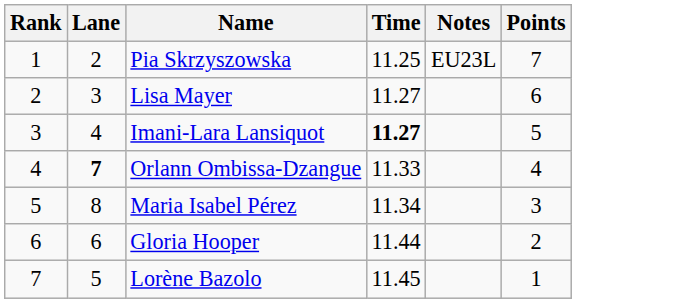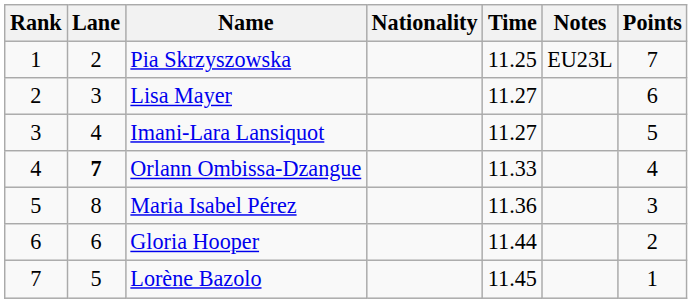 <table class="wikitable sortable" style="text-align:center; font-size:95%">
 <tr>
 <th>Rank</th>
 <th>Lane</th>
 <th>Name</th>
+<th>Nationality</th>
 <th>Time</th>
 <th>Notes</th>
 <th>Points</th>
 </tr>
 <tr>
 <td>1</td>
 <td>2</td>
 <td align=left><a href='#'>Pia Skrzyszowska</a></td>
+<td align=left></td>
 <td>11.25</td>
 <td>EU23L</td>
 <td>7</td>
 </tr>
 <tr>
 <td>2</td>
 <td>3</td>
 <td align=left><a href='#'>Lisa Mayer</a></td>
+<td align=left></td>
 <td>11.27</td>
 <td></td>
 <td>6</td>
 </tr>
 <tr>
 <td>3</td>
 <td>4</td>
 <td align=left><a href='#'>Imani-Lara Lansiquot</a></td>
-<td><strong>11.27</strong></td>
+<td align=left></td>
+<td>11.27</td>
 <td></td>
 <td>5</td>
 </tr>
 <tr>
 <td>4</td>
 <td><strong>7</strong></td>
 <td align=left><a href='#'>Orlann Ombissa-Dzangue</a></td>
+<td align=left></td>
 <td>11.33</td>
 <td></td>
 <td>4</td>
 </tr>
 <tr>
 <td>5</td>
 <td>8</td>
 <td align=left><a href='#'>Maria Isabel Pérez</a></td>
-<td>11.34</td>
+<td align=left></td>
+<td>11.36</td>
 <td></td>
 <td>3</td>
 </tr>
 <tr>
 <td>6</td>
 <td>6</td>
 <td align=left><a href='#'>Gloria Hooper</a></td>
+<td align=left></td>
 <td>11.44</td>
 <td></td>
 <td>2</td>
 </tr>
 <tr>
 <td>7</td>
 <td>5</td>
 <td align=left><a href='#'>Lorène Bazolo</a></td>
+<td align=left></td>
 <td>11.45</td>
 <td></td>
 <td>1</td>
 </tr>
 </table>
